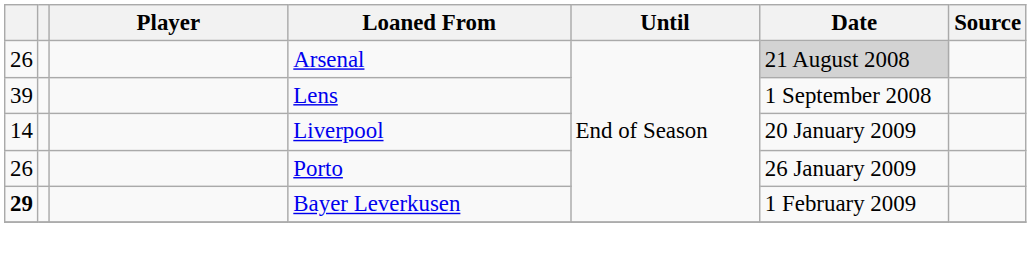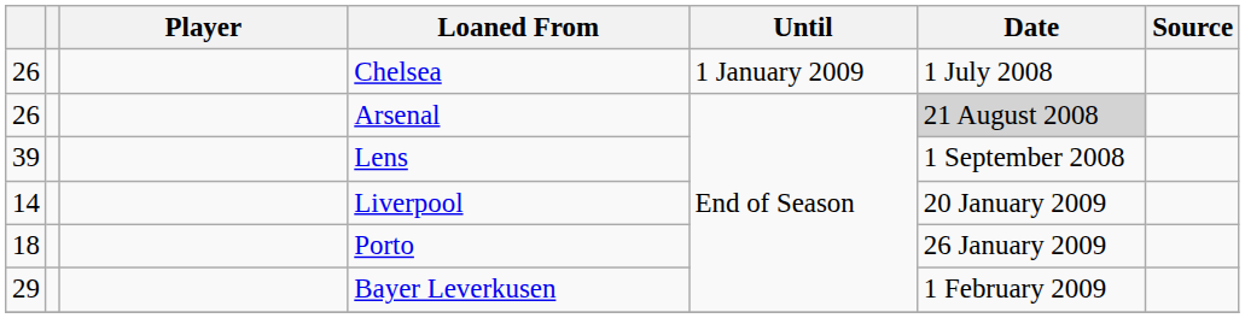 <table class="wikitable plainrowheaders sortable">
 <tr>
 <th></th>
 <th></th>
 <th scope=col; style="width: 160px;">Player</th>
 <th scope=col; style="width: 190px;">Loaned From</th>
 <th scope=col; style="width: 125px;">Until</th>
 <th scope=col; style="width: 125px;">Date</th>
 <th scope=col>Source</th>
+</tr>
+<tr>
+<td align=center>26</td>
+<td align=center></td>
+<td></td>
+<td> <a href='#'>Chelsea</a></td>
+<td>1 January 2009</td>
+<td>1 July 2008</td>
+<td></td>
 </tr>
 <tr>
 <td align=center>26</td>
 <td align=center></td>
 <td></td>
 <td> <a href='#'>Arsenal</a></td>
 <td rowspan="5">End of Season</td>
 <td style="background: lightgrey;">21 August 2008</td>
 <td></td>
 </tr>
 <tr>
 <td align=center>39</td>
 <td align=center></td>
 <td></td>
 <td> <a href='#'>Lens</a></td>
 <td>1 September 2008</td>
 <td></td>
 </tr>
 <tr>
 <td align=center>14</td>
 <td align=center></td>
 <td></td>
 <td> <a href='#'>Liverpool</a></td>
 <td>20 January 2009</td>
 <td></td>
 </tr>
 <tr>
-<td align=center>26</td>
+<td align=center>18</td>
 <td align=center></td>
 <td></td>
 <td> <a href='#'>Porto</a></td>
 <td>26 January 2009</td>
 <td></td>
 </tr>
 <tr>
-<td align=center><strong>29</strong></td>
+<td align=center>29</td>
 <td align=center></td>
 <td></td>
 <td> <a href='#'>Bayer Leverkusen</a></td>
 <td>1 February 2009</td>
 <td></td>
 </tr>
 <tr>
 </tr>
 </table>
